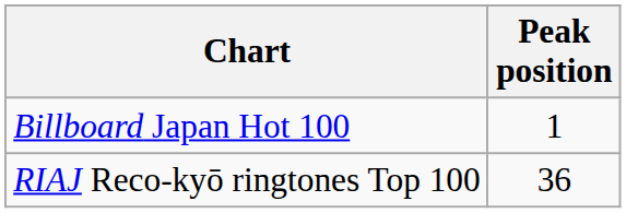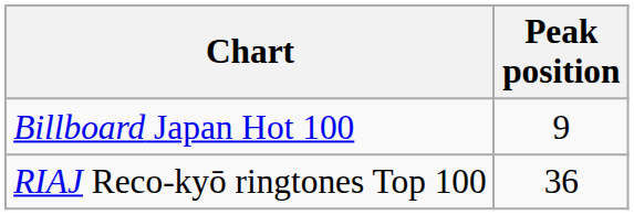 <table class="wikitable">
 <tr>
 <th>Chart</th>
 <th>Peak<br> position</th>
 </tr>
 <tr>
 <td><a href='#'><em>Billboard</em> Japan Hot 100</a></td>
-<td align="center">1</td>
+<td align="center">9</td>
 </tr>
 <tr>
 <td><em><a href='#'>RIAJ</a></em> Reco-kyō ringtones Top 100</td>
 <td align="center">36</td>
 </tr>
 </table>
